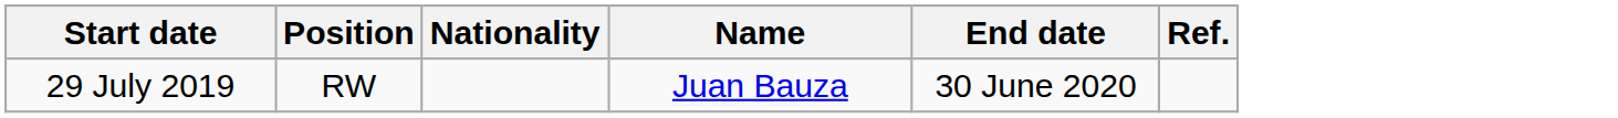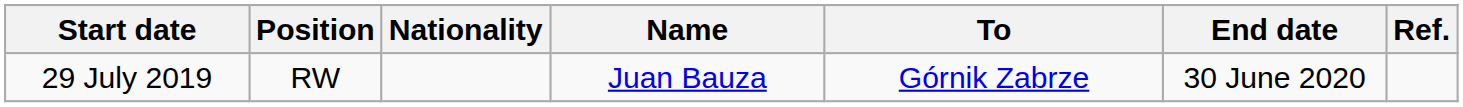 <table class="wikitable" style="text-align:center; font-size:90%; ">
 <tr>
 <th style="background:#; color:#; width:110px;">Start date</th>
 <th style="background:#; color:#; width:50px;">Position</th>
 <th style="background:#; color:#; width:50px;">Nationality</th>
 <th style="background:#; color:#; width:125px;">Name</th>
+<th style="background:#; color:#; width:155px;">To</th>
 <th style="background:#; color:#; width:100px;">End date</th>
 <th style="background:#; color:#; width:25px;">Ref.</th>
 </tr>
 <tr>
 <td>29 July 2019</td>
 <td>RW</td>
 <td></td>
 <td><a href='#'>Juan Bauza</a></td>
+<td> <a href='#'>Górnik Zabrze</a></td>
 <td>30 June 2020</td>
 <td></td>
 </tr>
 </table>
